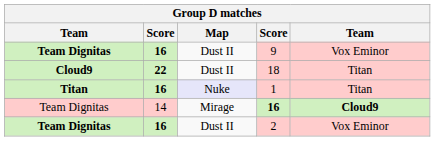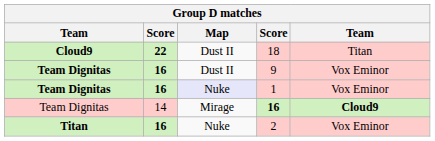 <table class="wikitable" style="text-align: center;">
 <tr>
 <th colspan=5>Group D matches</th>
 </tr>
 <tr>
 <th width="181px">Team</th>
 <th width="20px">Score</th>
 <th width="100px">Map</th>
 <th width="20px">Score</th>
 <th width="181px">Team</th>
 </tr>
 <tr>
+<td style="background: #D0F0C0;"><strong>Cloud9</strong></td>
+<td style="background: #D0F0C0;"><strong>22</strong></td>
+<td>Dust II</td>
+<td style="background: #FFCCCC;">18</td>
+<td style="background: #FFCCCC;">Titan</td>
+</tr>
+<tr>
 <td style="background: #D0F0C0;"><strong>Team Dignitas</strong></td>
 <td style="background: #D0F0C0;"><strong>16</strong></td>
 <td>Dust II</td>
 <td style="background: #FFCCCC;">9</td>
 <td style="background: #FFCCCC;">Vox Eminor</td>
 </tr>
 <tr>
-<td style="background: #D0F0C0;"><strong>Cloud9</strong></td>
-<td style="background: #D0F0C0;"><strong>22</strong></td>
-<td>Dust II</td>
-<td style="background: #FFCCCC;">18</td>
-<td style="background: #FFCCCC;">Titan</td>
-</tr>
-<tr>
-<td style="background: #D0F0C0;"><strong>Titan</strong></td>
+<td style="background: #D0F0C0;"><strong>Team Dignitas</strong></td>
 <td style="background: #D0F0C0;"><strong>16</strong></td>
 <td style="background: lavender;">Nuke</td>
 <td style="background: #FFCCCC;">1</td>
-<td style="background: #FFCCCC;">Titan</td>
+<td style="background: #FFCCCC;">Vox Eminor</td>
 </tr>
 <tr>
 <td style="background: #FFCCCC;">Team Dignitas</td>
 <td style="background: #FFCCCC;">14</td>
 <td>Mirage</td>
 <td style="background: #D0F0C0;"><strong>16</strong></td>
 <td style="background: #D0F0C0;"><strong>Cloud9</strong></td>
 </tr>
 <tr>
-<td style="background: #D0F0C0;"><strong>Team Dignitas</strong></td>
+<td style="background: #D0F0C0;"><strong>Titan</strong></td>
 <td style="background: #D0F0C0;"><strong>16</strong></td>
-<td>Dust II</td>
+<td>Nuke</td>
 <td style="background: #FFCCCC;">2</td>
 <td style="background: #FFCCCC;">Vox Eminor</td>
 </tr>
 </table>
